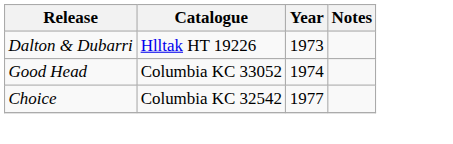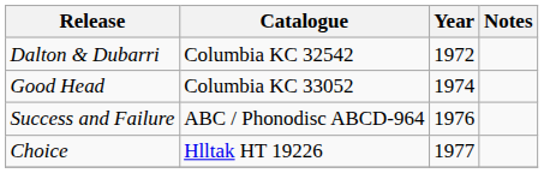 <table class="wikitable plainrowheaders sortable">
 <tr>
 <th scope="col">Release</th>
 <th scope="col">Catalogue</th>
 <th scope="col">Year</th>
 <th scope="col" class="unsortable">Notes</th>
 </tr>
 <tr>
 <td><em>Dalton & Dubarri</em></td>
-<td><a href='#'>Hlltak</a> HT 19226</td>
-<td>1973</td>
+<td>Columbia KC 32542</td>
+<td>1972</td>
 <td></td>
 </tr>
 <tr>
 <td><em>Good Head</em></td>
 <td>Columbia KC 33052</td>
 <td>1974</td>
 <td></td>
 </tr>
 <tr>
+<td><em>Success and Failure</em></td>
+<td>ABC / Phonodisc ABCD-964</td>
+<td>1976</td>
+<td></td>
+</tr>
+<tr>
 <td><em>Choice</em></td>
-<td>Columbia KC 32542</td>
+<td><a href='#'>Hlltak</a> HT 19226</td>
 <td>1977</td>
 <td></td>
 </tr>
 <tr>
 </tr>
 </table>
